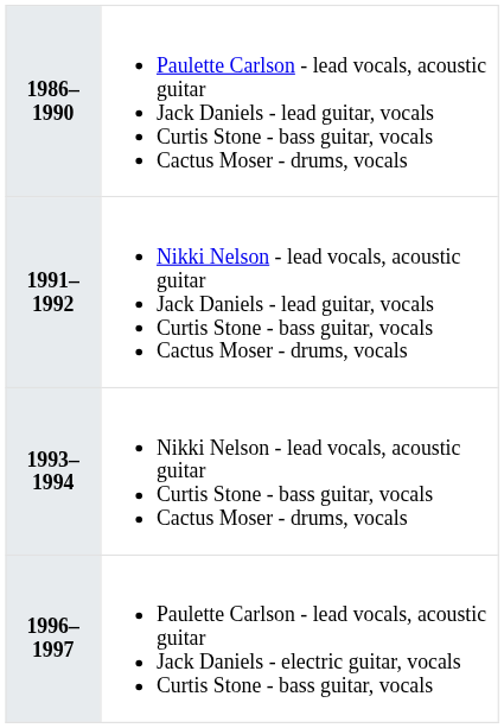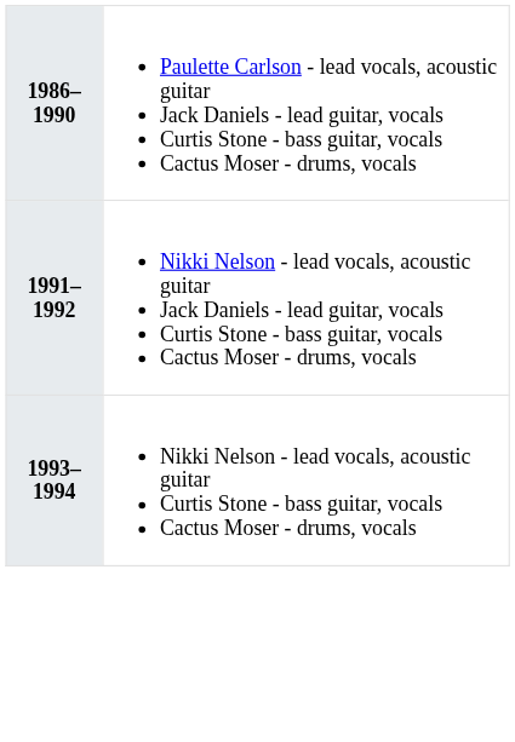 <table class="toccolours"  border=1 cellpadding=2 cellspacing=0 style="width: 375px; margin: 0 0 1em 1em; border-collapse: collapse; border: 1px solid #E2E2E2;margin:auto;">
 <tr>
 <th bgcolor="#E7EBEE">1986–1990</th>
 <td><br><ul><li><a href='#'>Paulette Carlson</a> - lead vocals, acoustic guitar</li><li>Jack Daniels - lead guitar, vocals</li><li>Curtis Stone - bass guitar, vocals</li><li>Cactus Moser - drums, vocals</li></ul></td>
 </tr>
 <tr>
 <th bgcolor="#E7EBEE">1991–1992</th>
 <td><br><ul><li><a href='#'>Nikki Nelson</a> - lead vocals, acoustic guitar</li><li>Jack Daniels - lead guitar, vocals</li><li>Curtis Stone - bass guitar, vocals</li><li>Cactus Moser - drums, vocals</li></ul></td>
 </tr>
 <tr>
 <th bgcolor="#E7EBEE">1993–1994</th>
 <td><br><ul><li>Nikki Nelson - lead vocals, acoustic guitar</li><li>Curtis Stone - bass guitar, vocals</li><li>Cactus Moser - drums, vocals</li></ul></td>
 </tr>
 <tr>
-<th bgcolor="#E7EBEE">1996–1997</th>
-<td><br><ul><li>Paulette Carlson - lead vocals, acoustic guitar</li><li>Jack Daniels - electric guitar, vocals</li><li>Curtis Stone - bass guitar, vocals</li></ul></td>
-</tr>
-<tr>
 </tr>
 <tr>
 </tr>
 </table>
